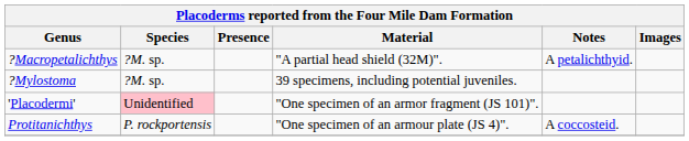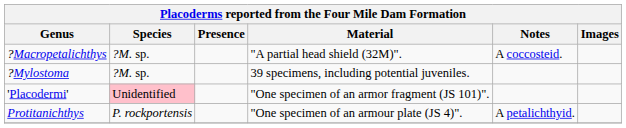 <table class="wikitable" align="center">
 <tr>
 <th colspan="6" align="center"><strong><a href='#'>Placoderms</a> reported from the Four Mile Dam Formation</strong></th>
 </tr>
 <tr>
 <th>Genus</th>
 <th>Species</th>
 <th>Presence</th>
 <th><strong>Material</strong></th>
 <th>Notes</th>
 <th>Images</th>
 </tr>
 <tr>
 <td><em>?<a href='#'>Macropetalichthys</a></em></td>
 <td><em>?M.</em> sp.</td>
 <td></td>
 <td>"A partial head shield (32M)".</td>
-<td>A <a href='#'>petalichthyid</a>.</td>
+<td>A <a href='#'>coccosteid</a>.</td>
 <td></td>
 </tr>
 <tr>
 <td><em>?<a href='#'>Mylostoma</a></em></td>
 <td><em>?M.</em> sp.</td>
 <td></td>
 <td>39 specimens, including potential juveniles.</td>
 <td></td>
 <td></td>
 </tr>
 <tr>
 <td>'<a href='#'>Placodermi</a>'</td>
 <td style="background: pink;">Unidentified</td>
 <td></td>
 <td>"One specimen of an armor fragment (JS 101)".</td>
 <td></td>
 <td></td>
 </tr>
 <tr>
 <td><em><a href='#'>Protitanichthys</a></em></td>
 <td><em>P. rockportensis</em></td>
 <td></td>
 <td>"One specimen of an armour plate (JS 4)".</td>
-<td>A <a href='#'>coccosteid</a>.</td>
+<td>A <a href='#'>petalichthyid</a>.</td>
 <td></td>
 </tr>
 <tr>
 </tr>
 </table>
